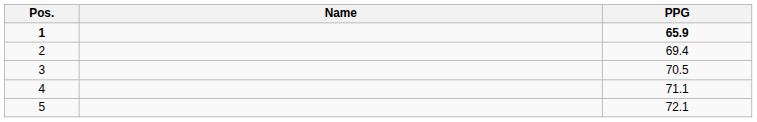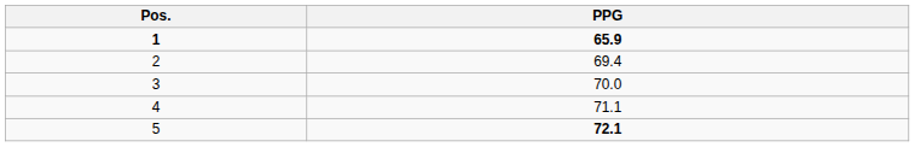 <table class=wikitable width="80%">
 <tr>
 <th width="10%">Pos.</th>
-<th width="70%">Name</th>
 <th width="20%">PPG</th>
 </tr>
 <tr>
 <td align=center><strong>1</strong></td>
-<td><strong></strong></td>
 <td align=center><strong>65.9</strong></td>
 </tr>
 <tr>
 <td align=center>2</td>
-<td></td>
 <td align=center>69.4</td>
 </tr>
 <tr>
 <td align=center>3</td>
-<td></td>
-<td align=center>70.5</td>
+<td align=center>70.0</td>
 </tr>
 <tr>
 <td align=center>4</td>
-<td></td>
 <td align=center>71.1</td>
 </tr>
 <tr>
 <td align=center>5</td>
-<td></td>
-<td align=center>72.1</td>
+<td align=center><strong>72.1</strong></td>
 </tr>
 </table>
